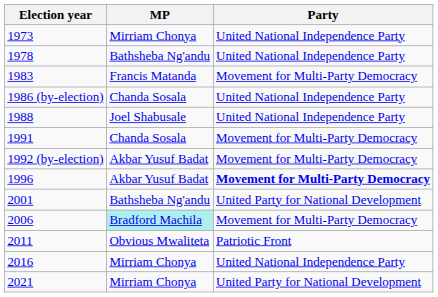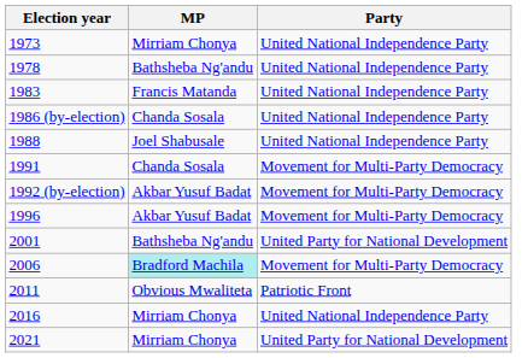 <table class=wikitable>
 <tr>
 <th>Election year</th>
 <th>MP</th>
 <th>Party</th>
 </tr>
 <tr>
 <td><a href='#'>1973</a></td>
 <td><a href='#'>Mirriam Chonya</a></td>
 <td><a href='#'>United National Independence Party</a></td>
 </tr>
 <tr>
 <td><a href='#'>1978</a></td>
 <td><a href='#'>Bathsheba Ng'andu</a></td>
 <td><a href='#'>United National Independence Party</a></td>
 </tr>
 <tr>
 <td><a href='#'>1983</a></td>
 <td><a href='#'>Francis Matanda</a></td>
-<td><a href='#'>Movement for Multi-Party Democracy</a></td>
+<td><a href='#'>United National Independence Party</a></td>
 </tr>
 <tr>
 <td><a href='#'>1986 (by-election)</a></td>
 <td><a href='#'>Chanda Sosala</a></td>
 <td><a href='#'>United National Independence Party</a></td>
 </tr>
 <tr>
 <td><a href='#'>1988</a></td>
 <td><a href='#'>Joel Shabusale</a></td>
 <td><a href='#'>United National Independence Party</a></td>
 </tr>
 <tr>
 <td><a href='#'>1991</a></td>
 <td><a href='#'>Chanda Sosala</a></td>
 <td><a href='#'>Movement for Multi-Party Democracy</a></td>
 </tr>
 <tr>
 <td><a href='#'>1992 (by-election)</a></td>
 <td><a href='#'>Akbar  Yusuf Badat</a></td>
 <td><a href='#'>Movement for Multi-Party Democracy</a></td>
 </tr>
 <tr>
 <td><a href='#'>1996</a></td>
 <td><a href='#'>Akbar Yusuf Badat</a></td>
-<td><strong><a href='#'>Movement for Multi-Party Democracy</a></strong></td>
+<td><a href='#'>Movement for Multi-Party Democracy</a></td>
 </tr>
 <tr>
 <td><a href='#'>2001</a></td>
 <td><a href='#'>Bathsheba Ng'andu</a></td>
 <td><a href='#'>United Party for National Development</a></td>
 </tr>
 <tr>
 <td><a href='#'>2006</a></td>
 <td style="background: paleturquoise;"><a href='#'>Bradford Machila</a></td>
 <td><a href='#'>Movement for Multi-Party Democracy</a></td>
 </tr>
 <tr>
 <td><a href='#'>2011</a></td>
 <td><a href='#'>Obvious Mwaliteta</a></td>
 <td><a href='#'>Patriotic Front</a></td>
 </tr>
 <tr>
 <td><a href='#'>2016</a></td>
 <td><a href='#'>Mirriam Chonya</a></td>
 <td><a href='#'>United National Independence Party</a></td>
 </tr>
 <tr>
 <td><a href='#'>2021</a></td>
 <td><a href='#'>Mirriam Chonya</a></td>
 <td><a href='#'>United Party for National Development</a></td>
 </tr>
 </table>
